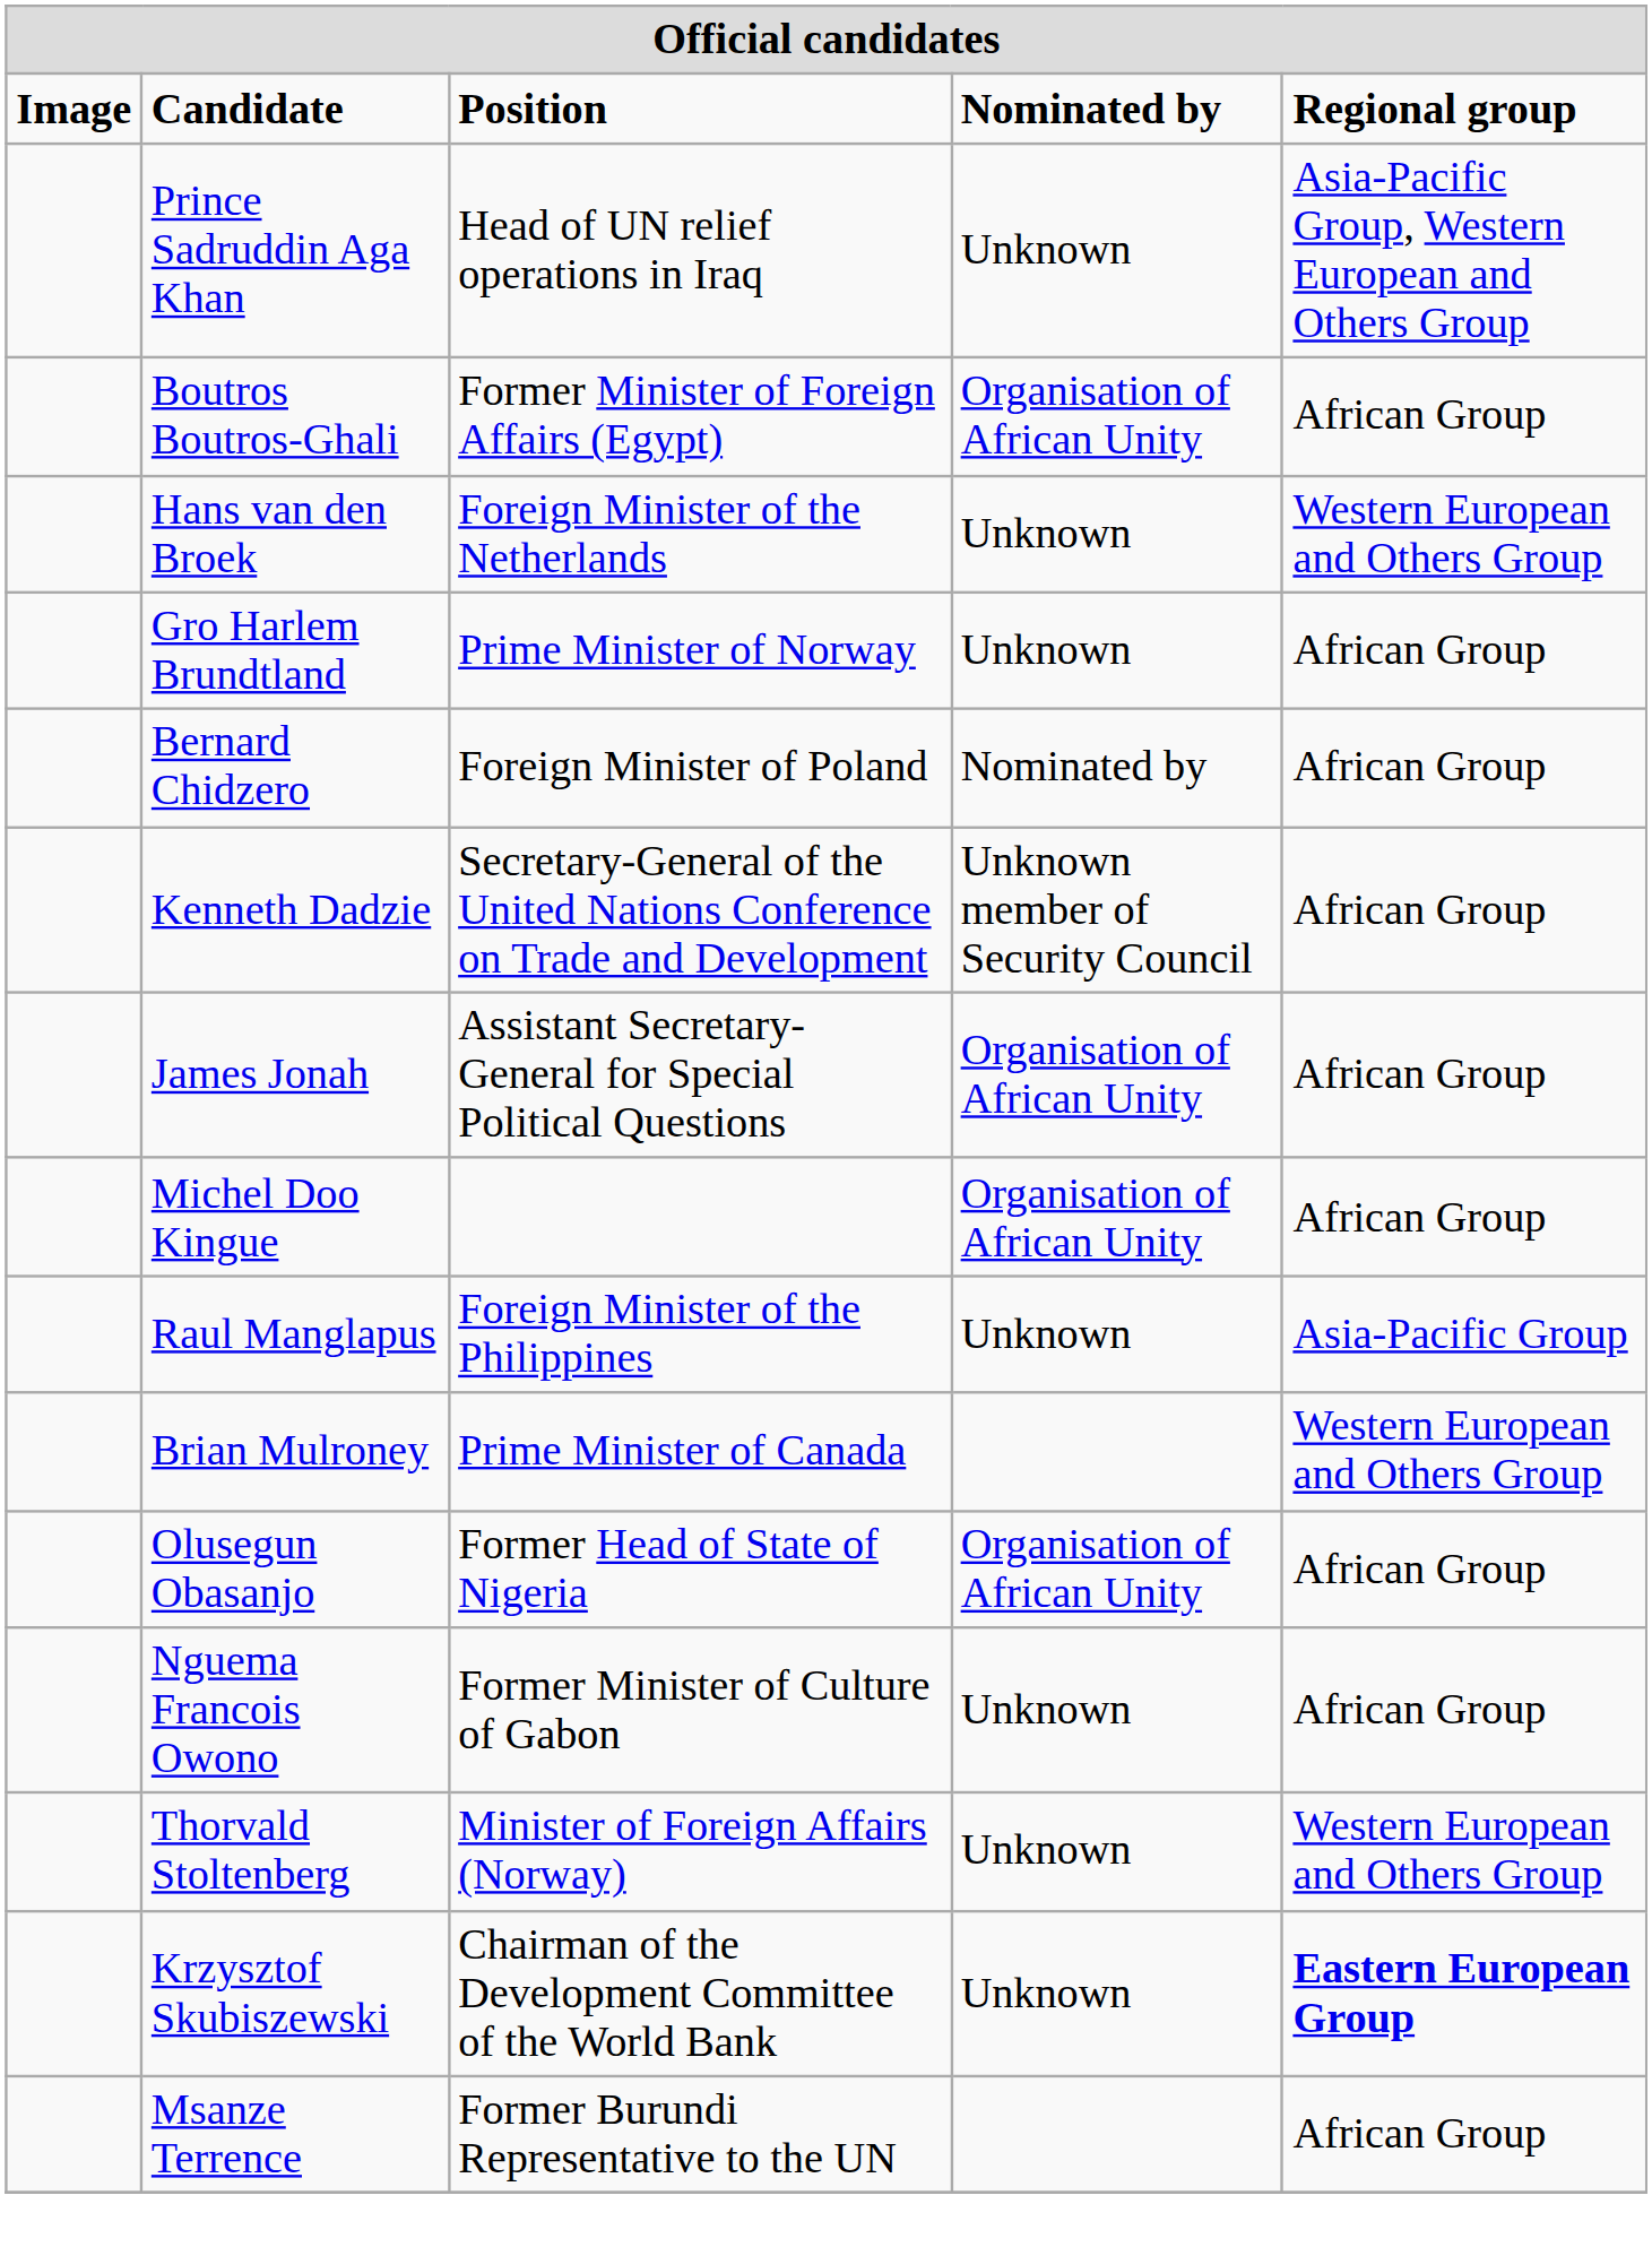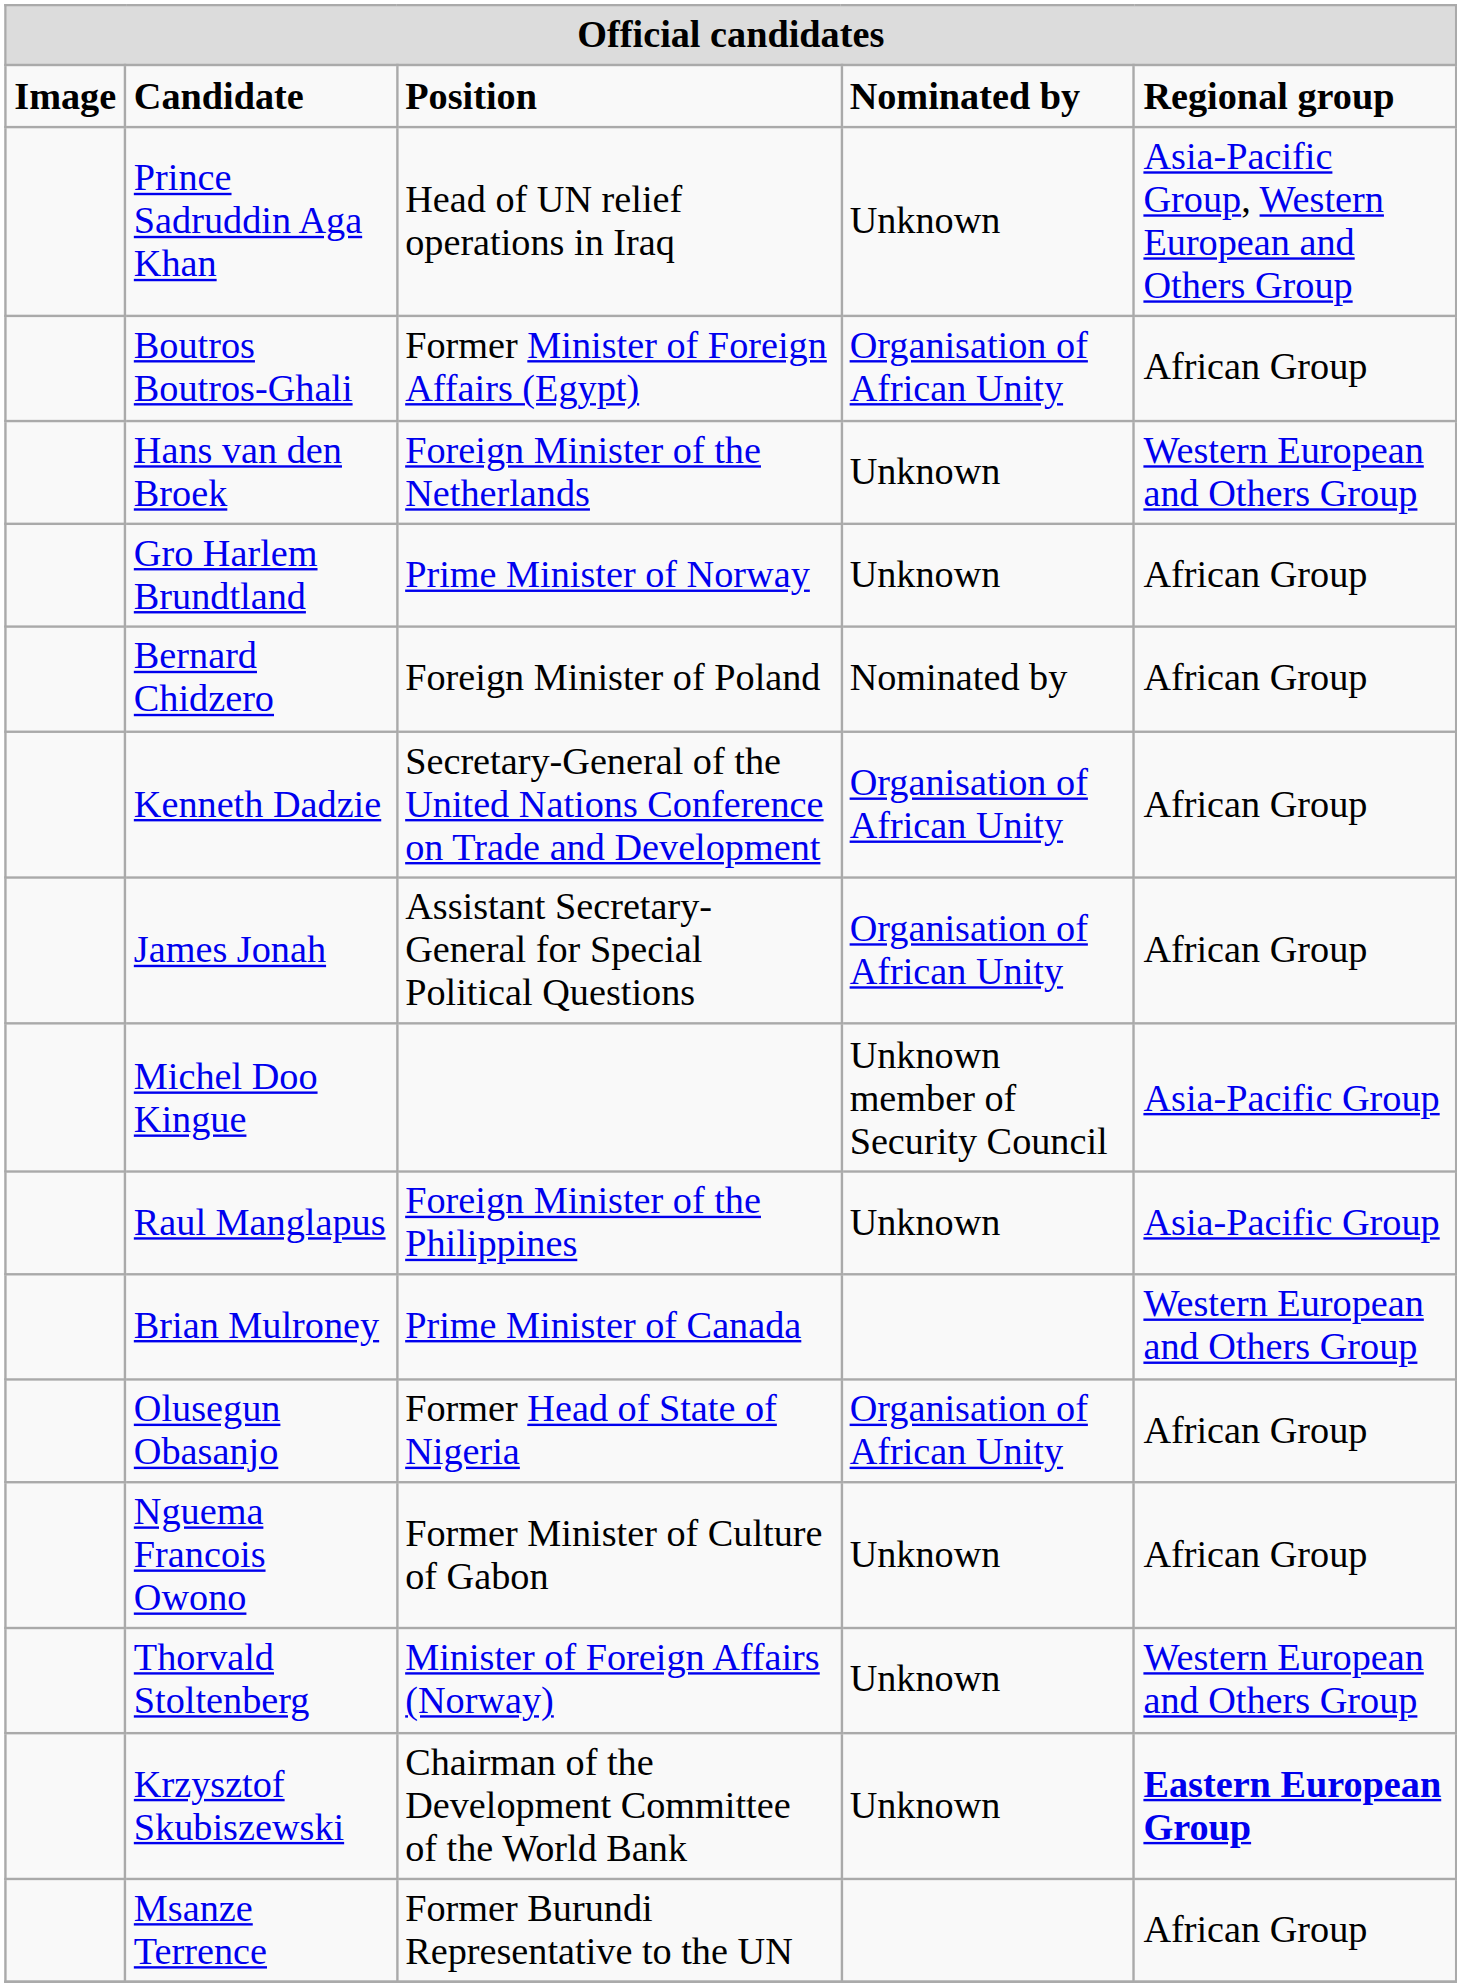 <table class="wikitable" style="margin-left:1em; margin-right:0em; width:auto;">
 <tr>
 <th style="background:#DCDCDC;" colspan="5">Official candidates</th>
 </tr>
 <tr style="font-weight:bold;">
 <td>Image</td>
 <td>Candidate</td>
 <td>Position</td>
 <td>Nominated by</td>
 <td>Regional group</td>
 </tr>
 <tr>
 <td></td>
 <td> <a href='#'>Prince Sadruddin Aga Khan</a></td>
 <td>Head of UN relief operations in Iraq</td>
 <td>Unknown</td>
 <td><a href='#'>Asia-Pacific Group</a>, <a href='#'>Western European and Others Group</a></td>
 </tr>
 <tr>
 <td></td>
 <td> <a href='#'>Boutros Boutros-Ghali</a></td>
 <td>Former <a href='#'>Minister of Foreign Affairs (Egypt)</a></td>
 <td><a href='#'>Organisation of African Unity</a></td>
 <td>African Group</td>
 </tr>
 <tr>
 <td></td>
 <td> <a href='#'>Hans van den Broek</a></td>
 <td><a href='#'>Foreign Minister of the Netherlands</a></td>
 <td>Unknown</td>
 <td><a href='#'>Western European and Others Group</a></td>
 </tr>
 <tr>
 <td></td>
 <td> <a href='#'>Gro Harlem Brundtland</a></td>
 <td><a href='#'>Prime Minister of Norway</a></td>
 <td>Unknown</td>
 <td>African Group</td>
 </tr>
 <tr>
 <td></td>
 <td> <a href='#'>Bernard Chidzero</a></td>
 <td>Foreign Minister of Poland</td>
 <td>Nominated by</td>
 <td>African Group</td>
 </tr>
 <tr>
 <td></td>
 <td> <a href='#'>Kenneth Dadzie</a></td>
 <td>Secretary-General of the <a href='#'>United Nations Conference on Trade and Development</a></td>
-<td>Unknown member of Security Council</td>
+<td><a href='#'>Organisation of African Unity</a></td>
 <td>African Group</td>
 </tr>
 <tr>
 <td></td>
 <td> <a href='#'>James Jonah</a></td>
 <td>Assistant Secretary-General for Special Political Questions</td>
 <td><a href='#'>Organisation of African Unity</a></td>
 <td>African Group</td>
 </tr>
 <tr>
 <td></td>
 <td> <a href='#'>Michel Doo Kingue</a></td>
 <td></td>
-<td><a href='#'>Organisation of African Unity</a></td>
-<td>African Group</td>
+<td>Unknown member of Security Council</td>
+<td><a href='#'>Asia-Pacific Group</a></td>
 </tr>
 <tr>
 <td></td>
 <td> <a href='#'>Raul Manglapus</a></td>
 <td><a href='#'>Foreign Minister of the Philippines</a></td>
 <td>Unknown</td>
 <td><a href='#'>Asia-Pacific Group</a></td>
 </tr>
 <tr>
 <td></td>
 <td> <a href='#'>Brian Mulroney</a></td>
 <td><a href='#'>Prime Minister of Canada</a></td>
 <td></td>
 <td><a href='#'>Western European and Others Group</a></td>
 </tr>
 <tr>
 <td></td>
 <td> <a href='#'>Olusegun Obasanjo</a></td>
 <td>Former <a href='#'>Head of State of Nigeria</a></td>
 <td><a href='#'>Organisation of African Unity</a></td>
 <td>African Group</td>
 </tr>
 <tr>
 <td></td>
 <td> <a href='#'>Nguema Francois Owono</a></td>
 <td>Former Minister of Culture of Gabon</td>
 <td>Unknown</td>
 <td>African Group</td>
 </tr>
 <tr>
 <td></td>
 <td> <a href='#'>Thorvald Stoltenberg</a></td>
 <td><a href='#'>Minister of Foreign Affairs (Norway)</a></td>
 <td>Unknown</td>
 <td><a href='#'>Western European and Others Group</a></td>
 </tr>
 <tr>
 <td></td>
 <td> <a href='#'>Krzysztof Skubiszewski</a></td>
 <td>Chairman of the Development Committee of the World Bank</td>
 <td>Unknown</td>
 <td><strong><a href='#'>Eastern European Group</a></strong></td>
 </tr>
 <tr>
 <td></td>
 <td> <a href='#'>Msanze Terrence</a></td>
 <td>Former Burundi Representative to the UN</td>
 <td></td>
 <td>African Group</td>
 </tr>
 <tr>
 </tr>
 </table>
